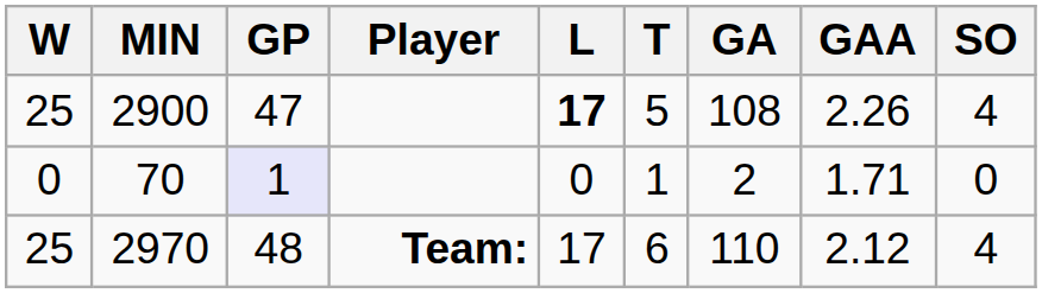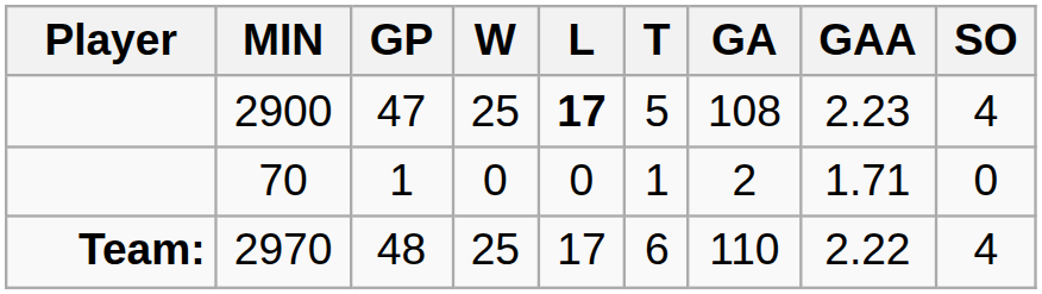 <table class="wikitable sortable" width="60%">
 <tr>
-<th width="3%" bgcolor="#DDDDFF" title="Wins">W</th>
+<th bgcolor="#DDDDFF" width="10%">Player</th>
 <th width="3%" bgcolor="#DDDDFF" title="Minutes played">MIN</th>
 <th width="3%" bgcolor="#DDDDFF" title="Games played in">GP</th>
-<th bgcolor="#DDDDFF" width="10%">Player</th>
+<th width="3%" bgcolor="#DDDDFF" title="Wins">W</th>
 <th width="3%" bgcolor="#DDDDFF"title="Losses">L</th>
 <th width="3%" bgcolor="#DDDDFF" title="Ties">T</th>
 <th width="3%" bgcolor="#DDDDFF" title="Goals against">GA</th>
 <th width="3%" bgcolor="#DDDDFF" title="Goals against average">GAA</th>
 <th width="3%" bgcolor="#DDDDFF"title="Shut-outs">SO</th>
 </tr>
 <tr align="center">
-<td>25</td>
+<td align="right"></td>
 <td>2900</td>
 <td>47</td>
-<td align="right"></td>
+<td>25</td>
 <td><strong>17</strong></td>
 <td>5</td>
 <td>108</td>
-<td>2.26</td>
+<td>2.23</td>
 <td>4</td>
 </tr>
 <tr align="center">
+<td align="right"></td>
+<td>70</td>
+<td>1</td>
 <td>0</td>
-<td>70</td>
-<td style="background: lavender;">1</td>
-<td align="right"></td>
 <td>0</td>
 <td>1</td>
 <td>2</td>
 <td>1.71</td>
 <td>0</td>
 </tr>
 <tr align="center">
-<td>25</td>
+<td align="right"><strong>Team:</strong></td>
 <td>2970</td>
 <td>48</td>
-<td align="right"><strong>Team:</strong></td>
+<td>25</td>
 <td>17</td>
 <td>6</td>
 <td>110</td>
-<td>2.12</td>
+<td>2.22</td>
 <td>4</td>
 </tr>
 </table>
